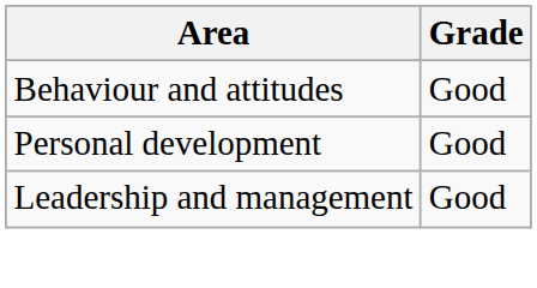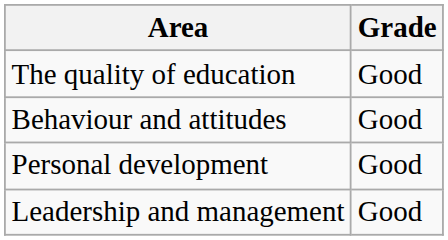 <table class="wikitable">
 <tr>
 <th>Area</th>
 <th>Grade</th>
+</tr>
+<tr>
+<td>The quality of education</td>
+<td>Good</td>
 </tr>
 <tr>
 <td>Behaviour and attitudes</td>
 <td>Good</td>
 </tr>
 <tr>
 <td>Personal development</td>
 <td>Good</td>
 </tr>
 <tr>
 <td>Leadership and management</td>
 <td>Good</td>
 </tr>
 </table>
